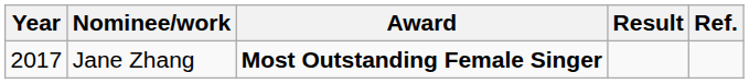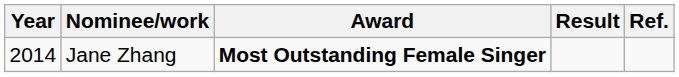 <table class="wikitable">
 <tr>
 <th>Year</th>
 <th>Nominee/work</th>
 <th>Award</th>
 <th><strong>Result</strong></th>
 <th>Ref.</th>
 </tr>
 <tr>
-<td>2017</td>
+<td>2014</td>
 <td>Jane Zhang</td>
 <td><strong>Most Outstanding Female Singer</strong></td>
 <td></td>
 <td></td>
 </tr>
 </table>
